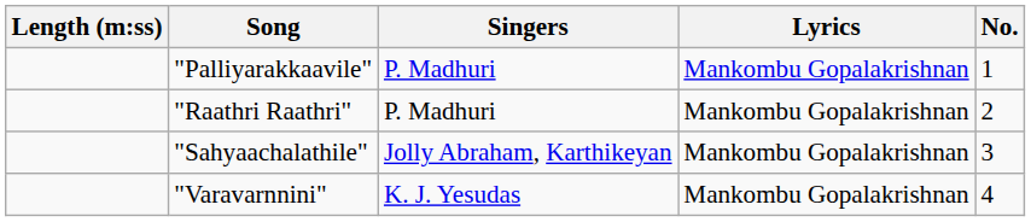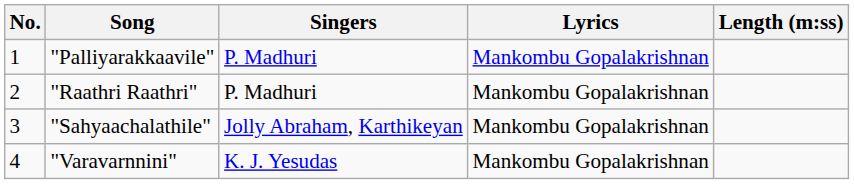 <table class="wikitable" style="font-size:95%;">
 <tr>
-<th>Length (m:ss)</th>
+<th>No.</th>
 <th>Song</th>
 <th>Singers</th>
 <th>Lyrics</th>
-<th>No.</th>
+<th>Length (m:ss)</th>
 </tr>
 <tr>
-<td></td>
+<td>1</td>
 <td>"Palliyarakkaavile"</td>
 <td><a href='#'>P. Madhuri</a></td>
 <td><a href='#'>Mankombu Gopalakrishnan</a></td>
-<td>1</td>
+<td></td>
 </tr>
 <tr>
-<td></td>
+<td>2</td>
 <td>"Raathri Raathri"</td>
 <td>P. Madhuri</td>
 <td>Mankombu Gopalakrishnan</td>
-<td>2</td>
+<td></td>
 </tr>
 <tr>
-<td></td>
+<td>3</td>
 <td>"Sahyaachalathile"</td>
 <td><a href='#'>Jolly Abraham</a>, <a href='#'>Karthikeyan</a></td>
 <td>Mankombu Gopalakrishnan</td>
-<td>3</td>
+<td></td>
 </tr>
 <tr>
-<td></td>
+<td>4</td>
 <td>"Varavarnnini"</td>
 <td><a href='#'>K. J. Yesudas</a></td>
 <td>Mankombu Gopalakrishnan</td>
-<td>4</td>
+<td></td>
 </tr>
 </table>
